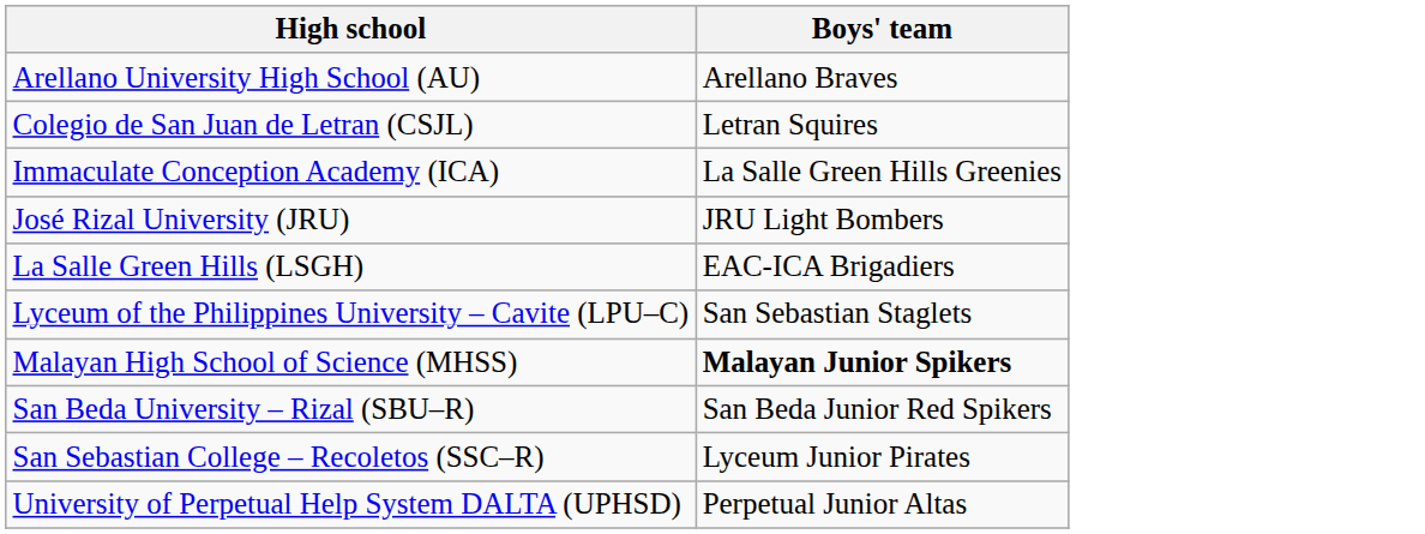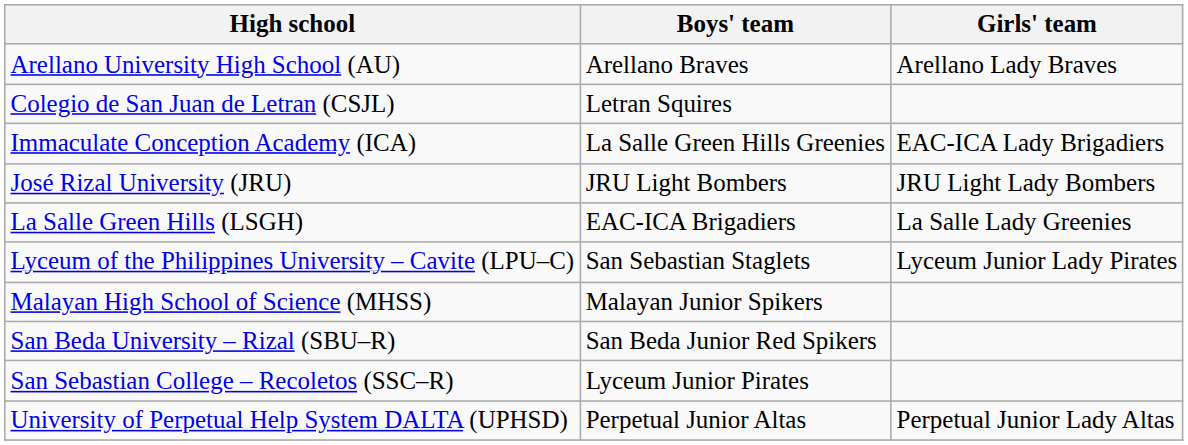 <table class="wikitable">
 <tr>
 <th>High school</th>
 <th>Boys' team</th>
+<th>Girls' team</th>
 </tr>
 <tr>
 <td><a href='#'>Arellano University High School</a> (AU)</td>
 <td>Arellano Braves</td>
+<td>Arellano Lady Braves</td>
 </tr>
 <tr>
 <td><a href='#'>Colegio de San Juan de Letran</a> (CSJL)</td>
 <td>Letran Squires</td>
+<td></td>
 </tr>
 <tr>
 <td><a href='#'>Immaculate Conception Academy</a> (ICA)</td>
 <td>La Salle Green Hills Greenies</td>
+<td>EAC-ICA Lady Brigadiers</td>
 </tr>
 <tr>
 <td><a href='#'>José Rizal University</a> (JRU)</td>
 <td>JRU Light Bombers</td>
+<td>JRU Light Lady Bombers</td>
 </tr>
 <tr>
 <td><a href='#'>La Salle Green Hills</a> (LSGH)</td>
 <td>EAC-ICA Brigadiers</td>
+<td>La Salle Lady Greenies</td>
 </tr>
 <tr>
 <td><a href='#'>Lyceum of the Philippines University – Cavite</a> (LPU–C)</td>
 <td>San Sebastian Staglets</td>
+<td>Lyceum Junior Lady Pirates</td>
 </tr>
 <tr>
 <td><a href='#'>Malayan High School of Science</a> (MHSS)</td>
-<td><strong>Malayan Junior Spikers</strong></td>
+<td>Malayan Junior Spikers</td>
+<td></td>
 </tr>
 <tr>
 <td><a href='#'>San Beda University – Rizal</a> (SBU–R)</td>
 <td>San Beda Junior Red Spikers</td>
+<td></td>
 </tr>
 <tr>
 <td><a href='#'>San Sebastian College – Recoletos</a> (SSC–R)</td>
 <td>Lyceum Junior Pirates</td>
+<td></td>
 </tr>
 <tr>
 <td><a href='#'>University of Perpetual Help System DALTA</a> (UPHSD)</td>
 <td>Perpetual Junior Altas</td>
+<td>Perpetual Junior Lady Altas</td>
 </tr>
 </table>
